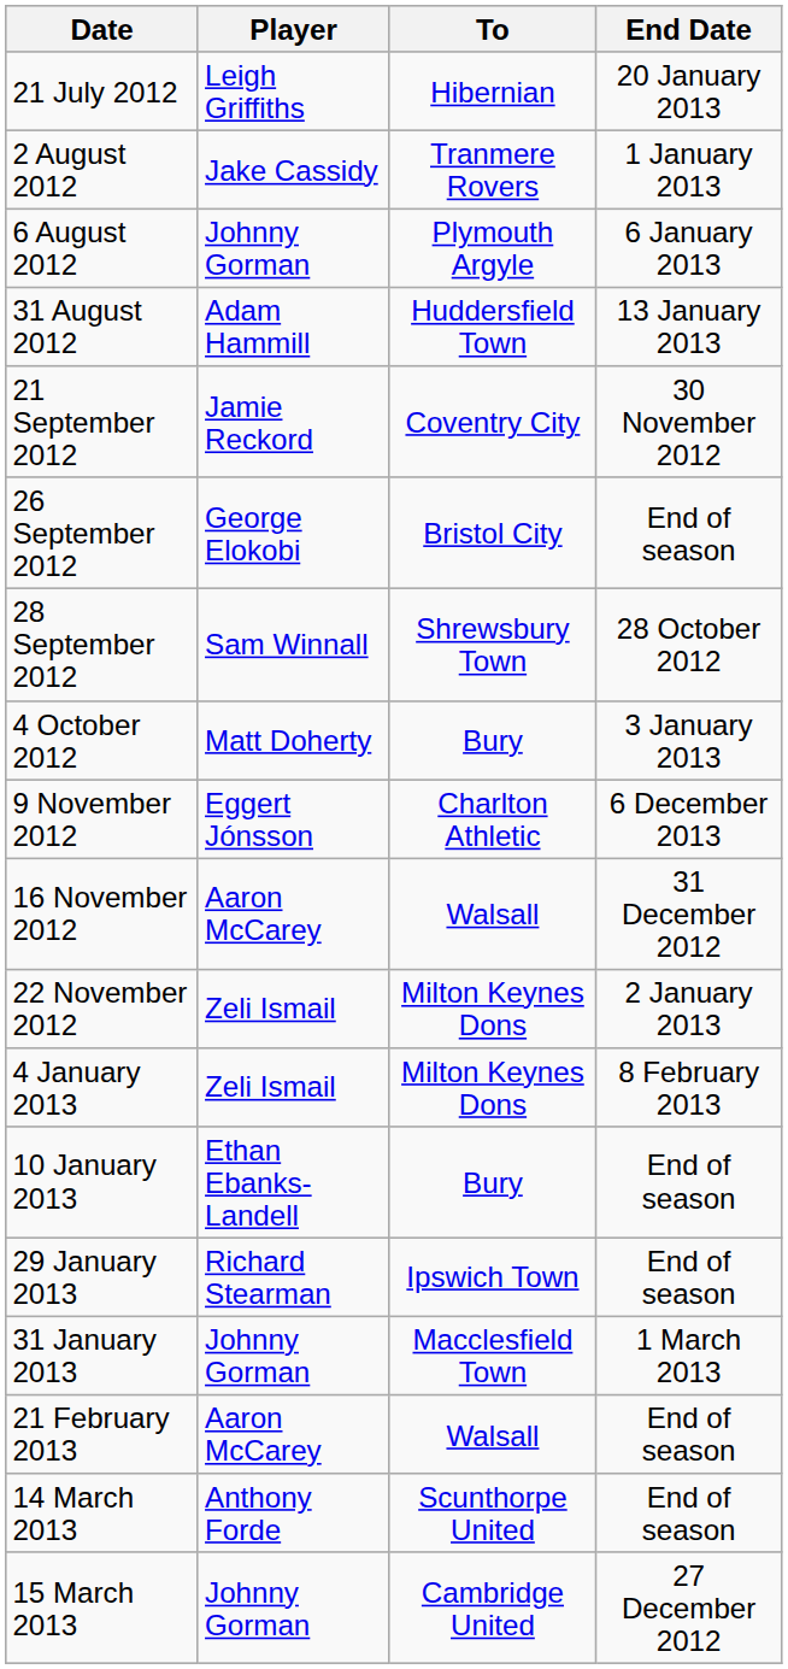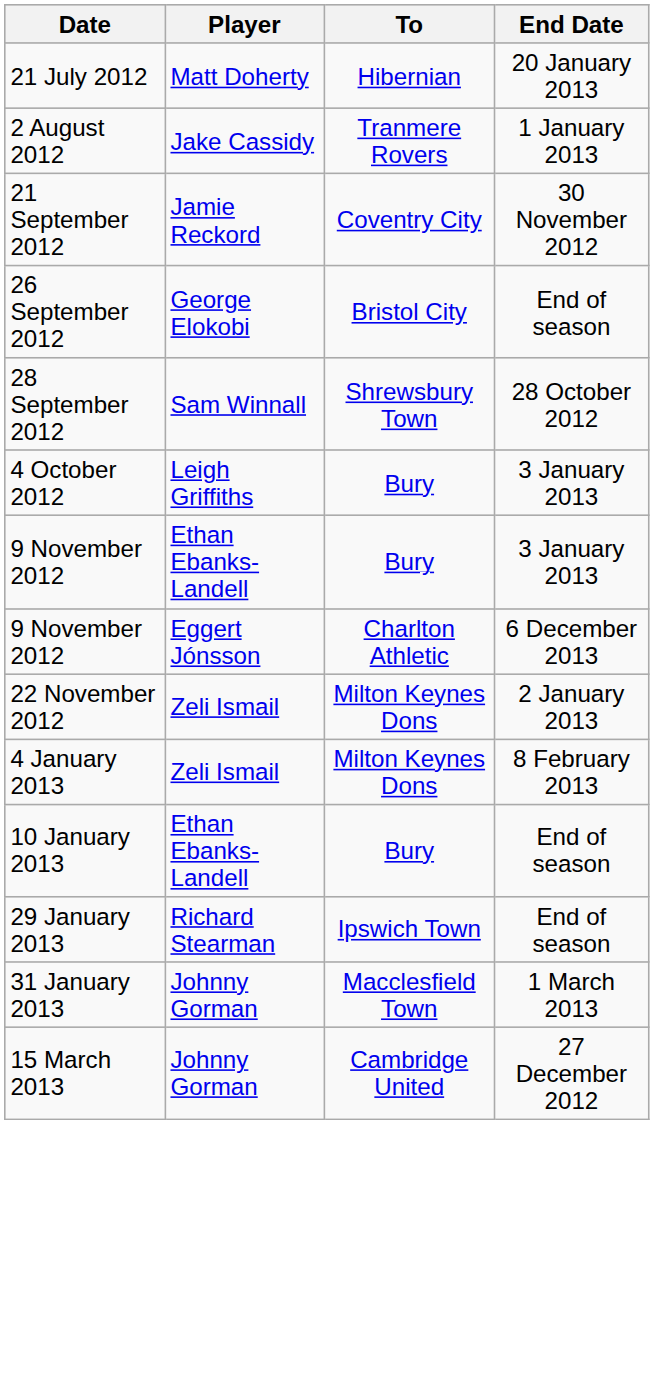 <table class="wikitable" style="text-align:center; font-size:95%;width:65%; text-align:left">
 <tr>
 <th><strong>Date</strong></th>
 <th><strong>Player</strong></th>
 <th><strong>To</strong></th>
 <th><strong>End Date</strong></th>
 </tr>
 <tr>
 <td>21 July 2012</td>
-<td> <a href='#'>Leigh Griffiths</a></td>
+<td> <a href='#'>Matt Doherty</a></td>
 <td style="text-align:center;"> <a href='#'>Hibernian</a></td>
 <td style="text-align:center;">20 January 2013</td>
 </tr>
 <tr>
 <td>2 August 2012</td>
 <td> <a href='#'>Jake Cassidy</a></td>
 <td style="text-align:center;"><a href='#'>Tranmere Rovers</a></td>
 <td style="text-align:center;">1 January 2013</td>
-</tr>
-<tr>
-<td>6 August 2012</td>
-<td> <a href='#'>Johnny Gorman</a></td>
-<td style="text-align:center;"><a href='#'>Plymouth Argyle</a></td>
-<td style="text-align:center;">6 January 2013</td>
-</tr>
-<tr>
-<td>31 August 2012</td>
-<td> <a href='#'>Adam Hammill</a></td>
-<td style="text-align:center;"><a href='#'>Huddersfield Town</a></td>
-<td style="text-align:center;">13 January 2013</td>
 </tr>
 <tr>
 <td>21 September 2012</td>
 <td> <a href='#'>Jamie Reckord</a></td>
 <td style="text-align:center;"><a href='#'>Coventry City</a></td>
 <td style="text-align:center;">30 November 2012</td>
 </tr>
 <tr>
 <td>26 September 2012</td>
 <td> <a href='#'>George Elokobi</a></td>
 <td style="text-align:center;"><a href='#'>Bristol City</a></td>
 <td style="text-align:center;">End of season</td>
 </tr>
 <tr>
 <td>28 September 2012</td>
 <td> <a href='#'>Sam Winnall</a></td>
 <td style="text-align:center;"><a href='#'>Shrewsbury Town</a></td>
 <td style="text-align:center;">28 October 2012</td>
 </tr>
 <tr>
 <td>4 October 2012</td>
-<td> <a href='#'>Matt Doherty</a></td>
+<td> <a href='#'>Leigh Griffiths</a></td>
+<td style="text-align:center;"><a href='#'>Bury</a></td>
+<td style="text-align:center;">3 January 2013</td>
+</tr>
+<tr>
+<td>9 November 2012</td>
+<td> <a href='#'>Ethan Ebanks-Landell</a></td>
 <td style="text-align:center;"><a href='#'>Bury</a></td>
 <td style="text-align:center;">3 January 2013</td>
 </tr>
 <tr>
 <td>9 November 2012</td>
 <td> <a href='#'>Eggert Jónsson</a></td>
 <td style="text-align:center;"><a href='#'>Charlton Athletic</a></td>
 <td style="text-align:center;">6 December 2013</td>
-</tr>
-<tr>
-<td>16 November 2012</td>
-<td> <a href='#'>Aaron McCarey</a></td>
-<td style="text-align:center;"><a href='#'>Walsall</a></td>
-<td style="text-align:center;">31 December 2012</td>
 </tr>
 <tr>
 <td>22 November 2012</td>
 <td> <a href='#'>Zeli Ismail</a></td>
 <td style="text-align:center;"><a href='#'>Milton Keynes Dons</a></td>
 <td style="text-align:center;">2 January 2013</td>
 </tr>
 <tr>
 <td>4 January 2013</td>
 <td> <a href='#'>Zeli Ismail</a></td>
 <td style="text-align:center;"><a href='#'>Milton Keynes Dons</a></td>
 <td style="text-align:center;">8 February 2013</td>
 </tr>
 <tr>
 <td>10 January 2013</td>
 <td> <a href='#'>Ethan Ebanks-Landell</a></td>
 <td style="text-align:center;"><a href='#'>Bury</a></td>
 <td style="text-align:center;">End of season</td>
 </tr>
 <tr>
 <td>29 January 2013</td>
 <td> <a href='#'>Richard Stearman</a></td>
 <td style="text-align:center;"><a href='#'>Ipswich Town</a></td>
 <td style="text-align:center;">End of season</td>
 </tr>
 <tr>
 <td>31 January 2013</td>
 <td> <a href='#'>Johnny Gorman</a></td>
 <td style="text-align:center;"><a href='#'>Macclesfield Town</a></td>
 <td style="text-align:center;">1 March 2013</td>
 </tr>
 <tr>
-<td>21 February 2013</td>
-<td> <a href='#'>Aaron McCarey</a></td>
-<td style="text-align:center;"><a href='#'>Walsall</a></td>
-<td style="text-align:center;">End of season</td>
-</tr>
-<tr>
-<td>14 March 2013</td>
-<td> <a href='#'>Anthony Forde</a></td>
-<td style="text-align:center;"><a href='#'>Scunthorpe United</a></td>
-<td style="text-align:center;">End of season</td>
-</tr>
-<tr>
 <td>15 March 2013</td>
 <td> <a href='#'>Johnny Gorman</a></td>
 <td style="text-align:center;"><a href='#'>Cambridge United</a></td>
 <td style="text-align:center;">27 December 2012</td>
 </tr>
 </table>
